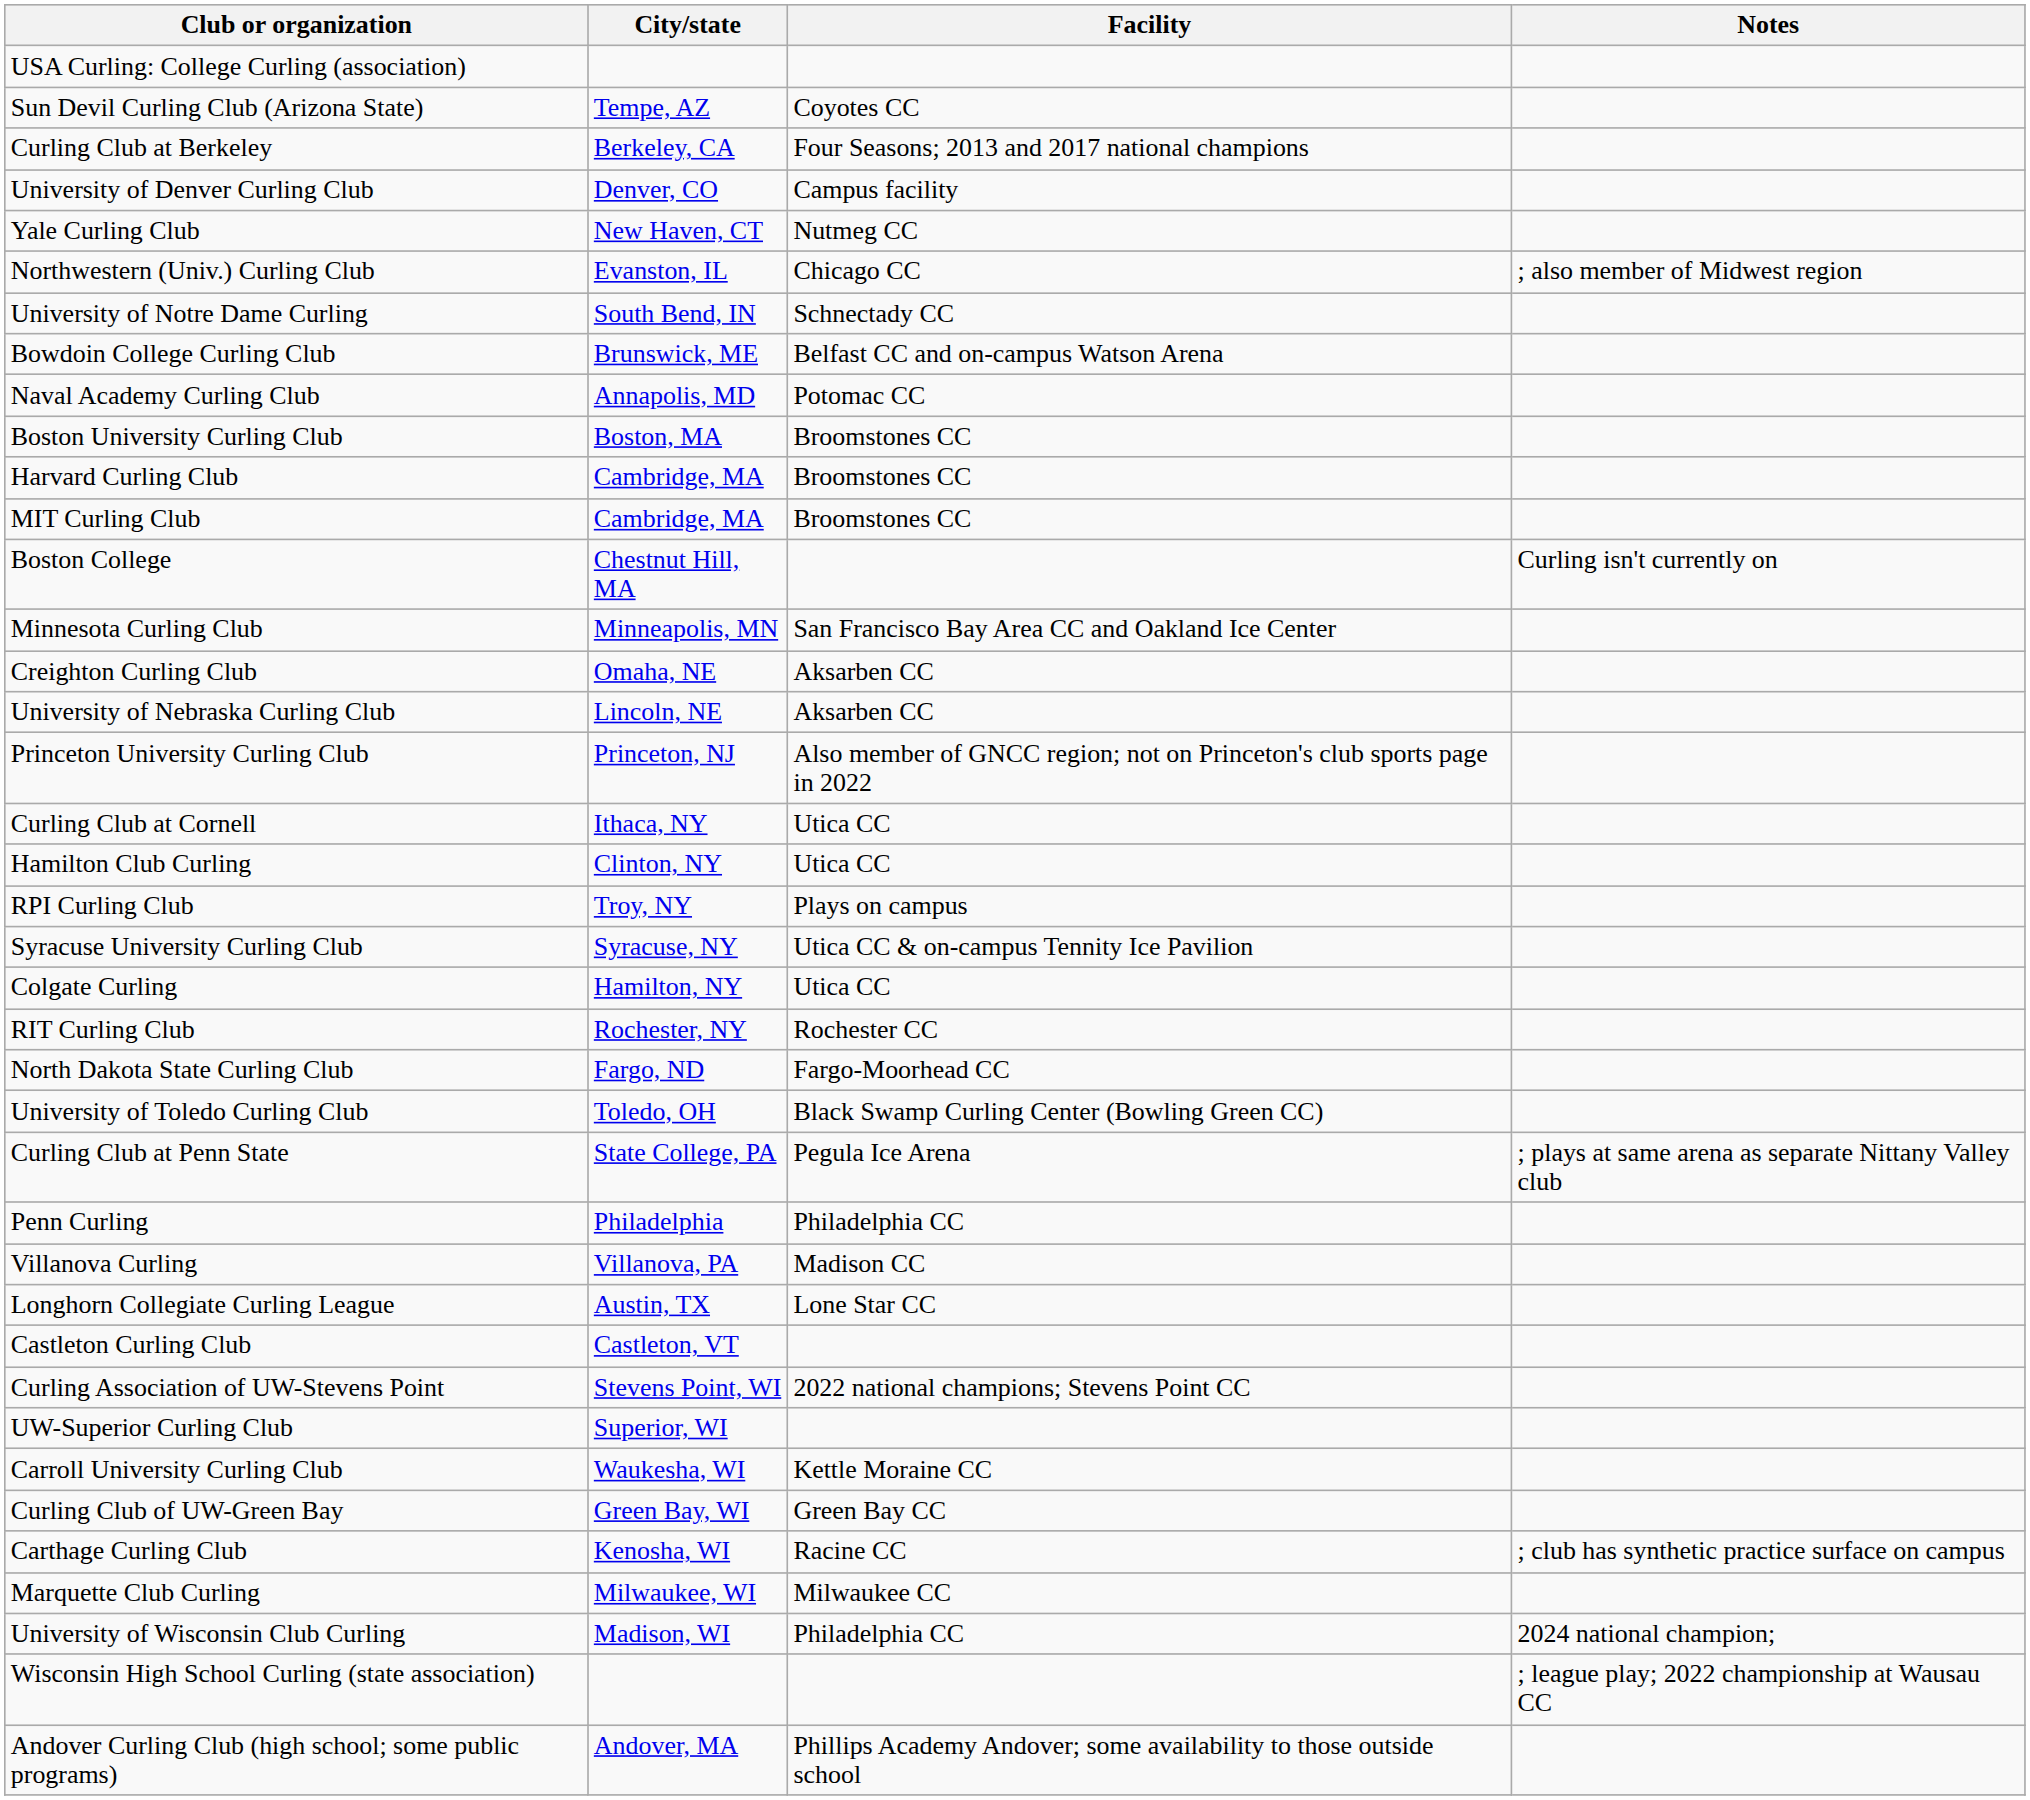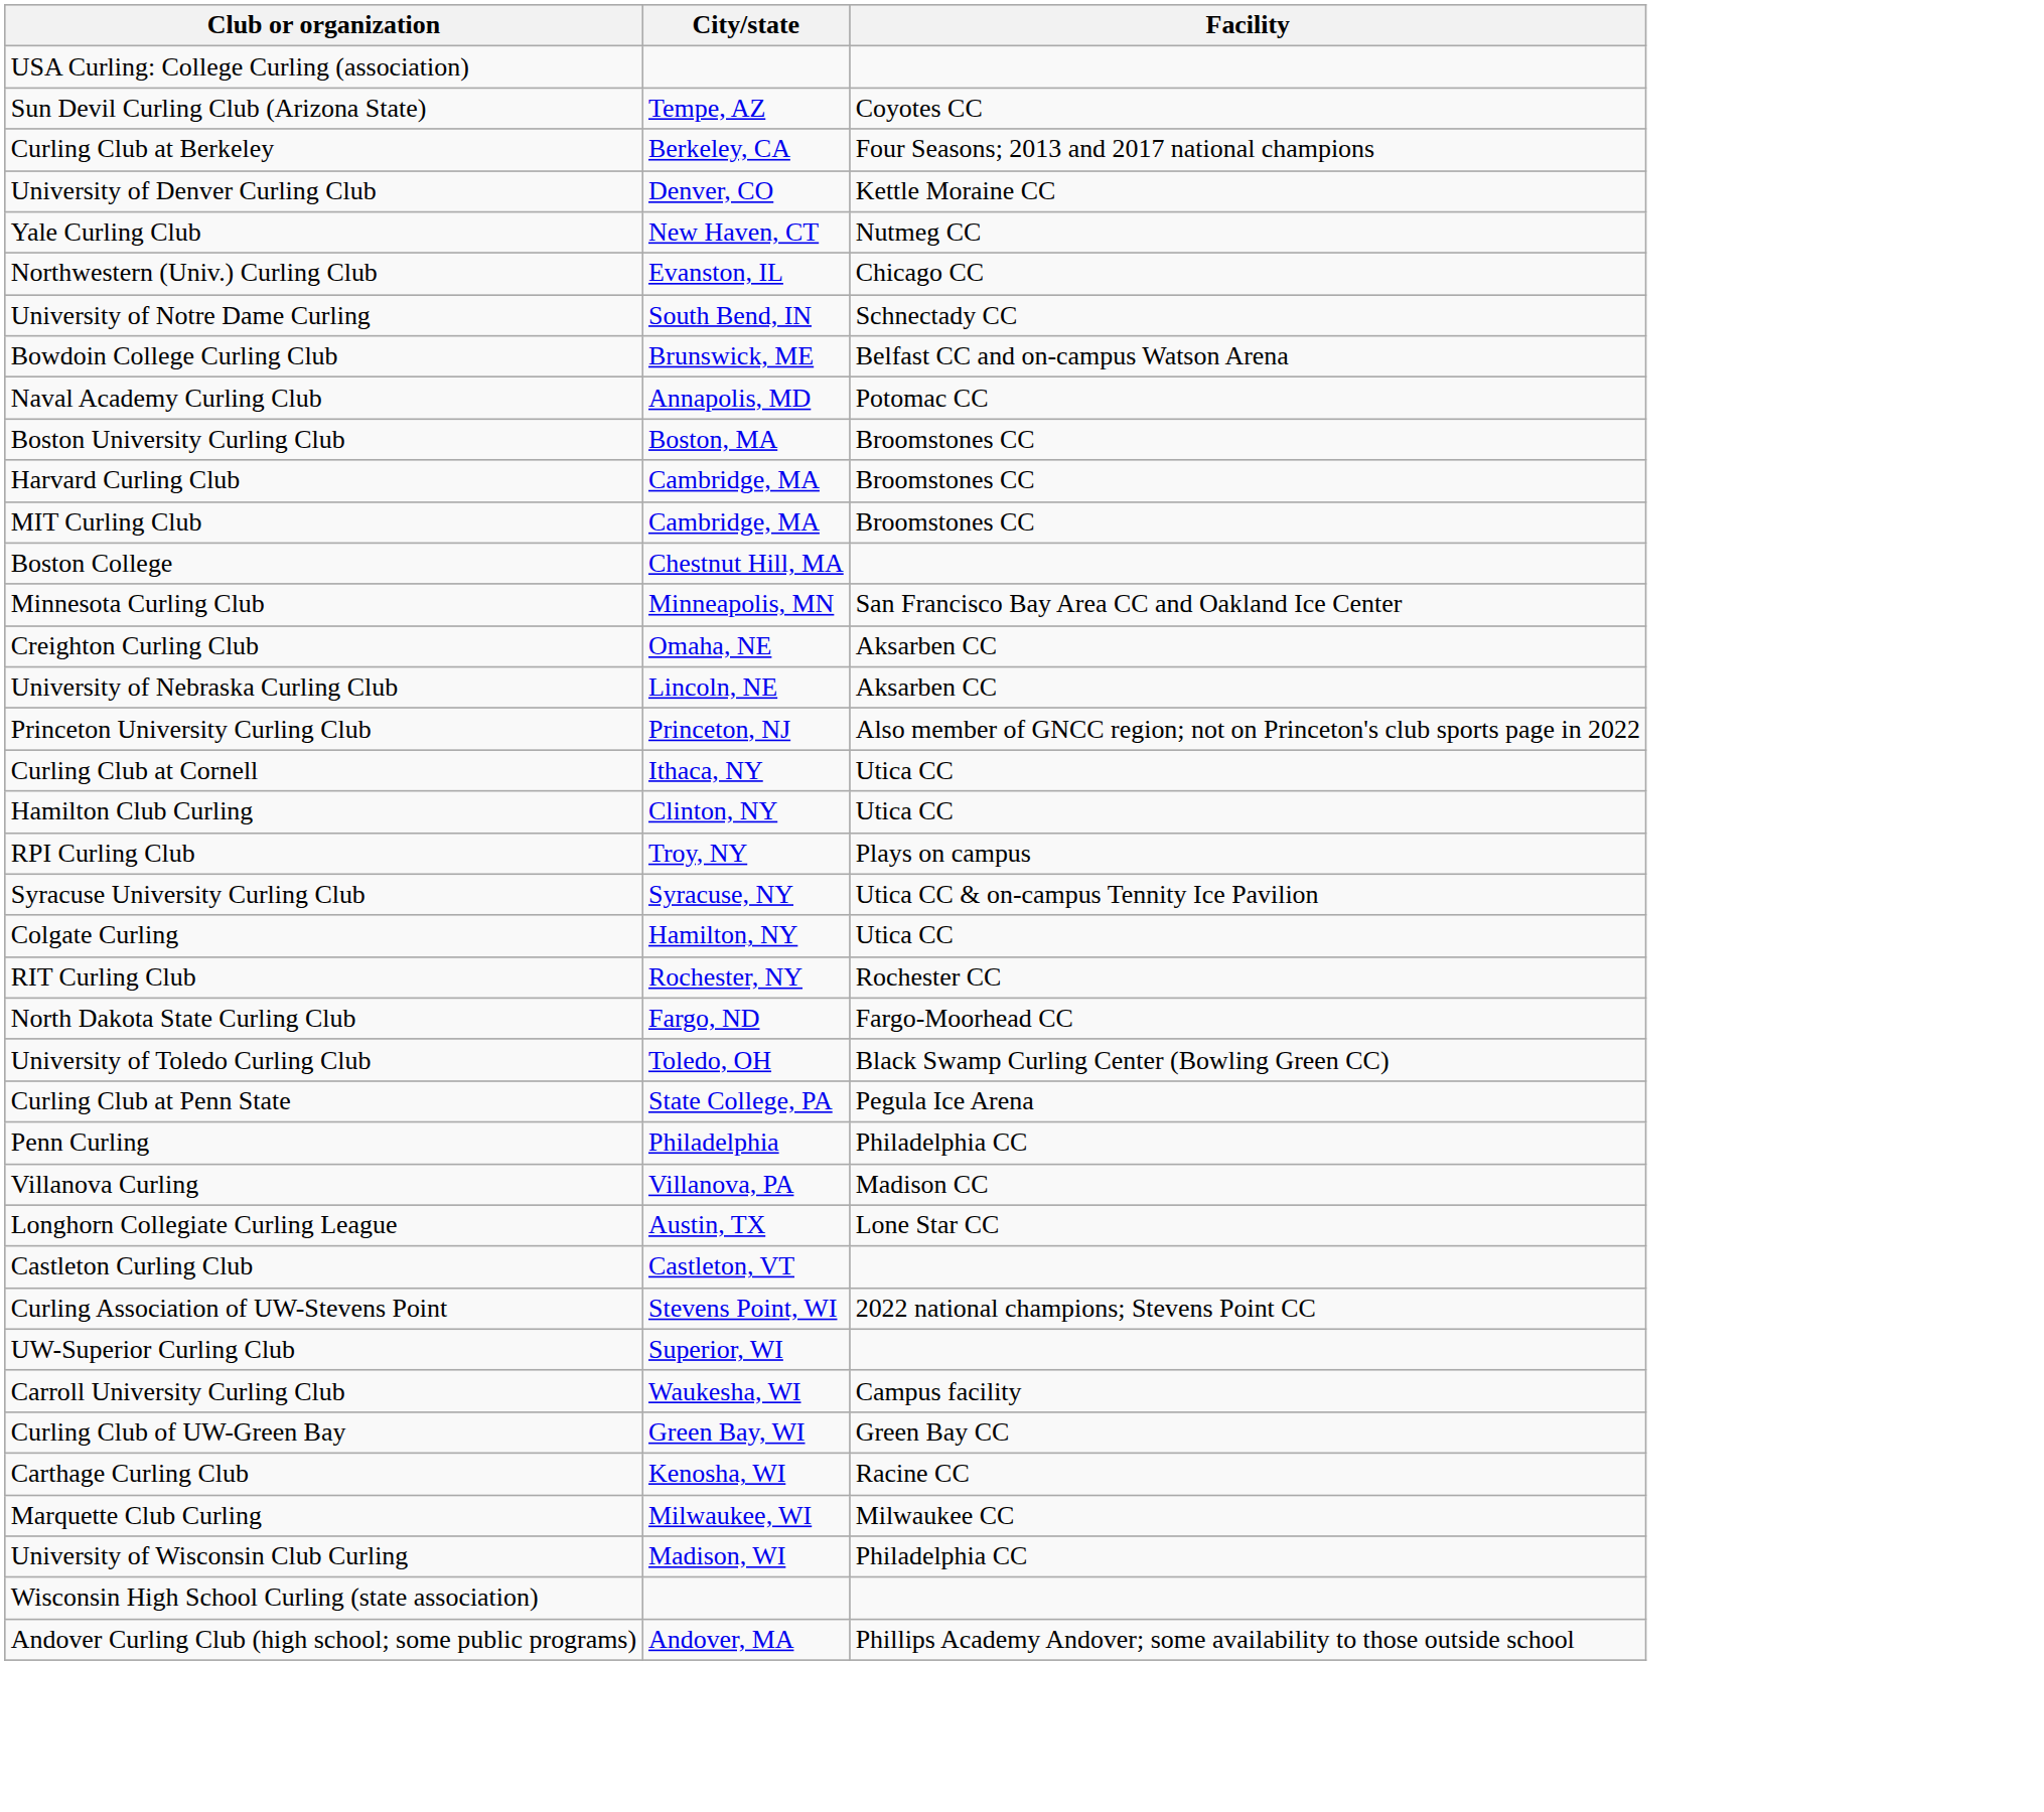 <table class="wikitable sortable">
 <tr>
 <th scope="col">Club or organization</th>
 <th scope="col">City/state</th>
 <th scope="col">Facility</th>
-<th scope="col">Notes<br></th>
 </tr>
 <tr valign="top">
 <td>USA Curling: College Curling (association)</td>
 <td></td>
 <td></td>
-<td><br></td>
 </tr>
 <tr valign="top">
 <td>Sun Devil Curling Club (Arizona State)</td>
 <td><a href='#'>Tempe, AZ</a></td>
 <td>Coyotes CC</td>
-<td><br></td>
 </tr>
 <tr valign="top">
 <td>Curling Club at Berkeley</td>
 <td><a href='#'>Berkeley, CA</a></td>
 <td>Four Seasons; 2013 and 2017 national champions</td>
-<td><br></td>
 </tr>
 <tr valign="top">
 <td>University of Denver Curling Club</td>
 <td><a href='#'>Denver, CO</a></td>
-<td>Campus facility </td>
-<td><br></td>
+<td>Kettle Moraine CC</td>
 </tr>
 <tr valign="top">
 <td>Yale Curling Club</td>
 <td><a href='#'>New Haven, CT</a></td>
 <td>Nutmeg CC</td>
-<td><br></td>
 </tr>
 <tr valign="top">
 <td>Northwestern (Univ.) Curling Club</td>
 <td><a href='#'>Evanston, IL</a></td>
 <td>Chicago CC</td>
-<td>; also member of Midwest region<br></td>
 </tr>
 <tr valign="top">
 <td>University of Notre Dame Curling</td>
 <td><a href='#'>South Bend, IN</a></td>
 <td>Schnectady CC</td>
-<td><br></td>
 </tr>
 <tr valign="top">
 <td>Bowdoin College Curling Club</td>
 <td><a href='#'>Brunswick, ME</a></td>
 <td>Belfast CC and on-campus Watson Arena</td>
-<td><br></td>
 </tr>
 <tr valign="top">
 <td>Naval Academy Curling Club</td>
 <td><a href='#'>Annapolis, MD</a></td>
 <td>Potomac CC</td>
-<td><br></td>
 </tr>
 <tr valign="top">
 <td>Boston University Curling Club</td>
 <td><a href='#'>Boston, MA</a></td>
 <td>Broomstones CC</td>
-<td><br></td>
 </tr>
 <tr valign="top">
 <td>Harvard Curling Club</td>
 <td><a href='#'>Cambridge, MA</a></td>
 <td>Broomstones CC</td>
-<td><br></td>
 </tr>
 <tr valign="top">
 <td>MIT Curling Club</td>
 <td><a href='#'>Cambridge, MA</a></td>
 <td>Broomstones CC</td>
-<td><br></td>
 </tr>
 <tr valign="top">
 <td>Boston College</td>
 <td><a href='#'>Chestnut Hill, MA</a></td>
 <td></td>
-<td>Curling isn't currently on <br></td>
 </tr>
 <tr valign="top">
 <td>Minnesota Curling Club</td>
 <td><a href='#'>Minneapolis, MN</a></td>
 <td>San Francisco Bay Area CC and Oakland Ice Center</td>
-<td><br></td>
 </tr>
 <tr valign="top">
 <td>Creighton Curling Club</td>
 <td><a href='#'>Omaha, NE</a></td>
 <td>Aksarben CC</td>
-<td><br></td>
 </tr>
 <tr valign="top">
 <td>University of Nebraska Curling Club</td>
 <td><a href='#'>Lincoln, NE</a></td>
 <td>Aksarben CC</td>
-<td><br></td>
 </tr>
 <tr valign="top">
 <td>Princeton University Curling Club</td>
 <td><a href='#'>Princeton, NJ</a></td>
 <td>Also member of GNCC region; not on Princeton's club sports page in 2022</td>
-<td><br></td>
 </tr>
 <tr valign="top">
 <td>Curling Club at Cornell</td>
 <td><a href='#'>Ithaca, NY</a></td>
 <td>Utica CC</td>
-<td><br></td>
 </tr>
 <tr valign="top">
 <td>Hamilton Club Curling</td>
 <td><a href='#'>Clinton, NY</a></td>
 <td>Utica CC</td>
-<td><br></td>
 </tr>
 <tr valign="top">
 <td>RPI Curling Club</td>
 <td><a href='#'>Troy, NY</a></td>
 <td>Plays on campus</td>
-<td><br></td>
 </tr>
 <tr valign="top">
 <td>Syracuse University Curling Club</td>
 <td><a href='#'>Syracuse, NY</a></td>
 <td>Utica CC & on-campus Tennity Ice Pavilion</td>
-<td><br></td>
 </tr>
 <tr valign="top">
 <td>Colgate Curling</td>
 <td><a href='#'>Hamilton, NY</a></td>
 <td>Utica CC</td>
-<td><br></td>
 </tr>
 <tr valign="top">
 <td>RIT Curling Club</td>
 <td><a href='#'>Rochester, NY</a></td>
 <td>Rochester CC</td>
-<td><br></td>
 </tr>
 <tr valign="top">
 <td>North Dakota State Curling Club</td>
 <td><a href='#'>Fargo, ND</a></td>
 <td>Fargo-Moorhead CC</td>
-<td><br></td>
 </tr>
 <tr valign="top">
 <td>University of Toledo Curling Club</td>
 <td><a href='#'>Toledo, OH</a></td>
 <td>Black Swamp Curling Center (Bowling Green CC)</td>
-<td><br></td>
 </tr>
 <tr valign="top">
 <td>Curling Club at Penn State</td>
 <td><a href='#'>State College, PA</a></td>
 <td>Pegula Ice Arena</td>
-<td>; plays at same arena as separate Nittany Valley club<br></td>
 </tr>
 <tr valign="top">
 <td>Penn Curling</td>
 <td><a href='#'>Philadelphia</a></td>
 <td>Philadelphia CC</td>
-<td><br></td>
 </tr>
 <tr valign="top">
 <td>Villanova Curling</td>
 <td><a href='#'>Villanova, PA</a></td>
 <td>Madison CC</td>
-<td><br></td>
 </tr>
 <tr valign="top">
 <td>Longhorn Collegiate Curling League</td>
 <td><a href='#'>Austin, TX</a></td>
 <td>Lone Star CC</td>
-<td><br></td>
 </tr>
 <tr valign="top">
 <td>Castleton Curling Club</td>
 <td><a href='#'>Castleton, VT</a></td>
 <td></td>
-<td><br></td>
 </tr>
 <tr valign="top">
 <td>Curling Association of UW-Stevens Point</td>
 <td><a href='#'>Stevens Point, WI</a></td>
 <td>2022 national champions; Stevens Point CC</td>
-<td><br></td>
 </tr>
 <tr valign="top">
 <td>UW-Superior Curling Club</td>
 <td><a href='#'>Superior, WI</a></td>
 <td></td>
-<td><br></td>
 </tr>
 <tr valign="top">
 <td>Carroll University Curling Club</td>
 <td><a href='#'>Waukesha, WI</a></td>
-<td>Kettle Moraine CC</td>
-<td><br></td>
+<td>Campus facility </td>
 </tr>
 <tr valign="top">
 <td>Curling Club of UW-Green Bay</td>
 <td><a href='#'>Green Bay, WI</a></td>
 <td>Green Bay CC</td>
-<td><br></td>
 </tr>
 <tr valign="top">
 <td>Carthage Curling Club</td>
 <td><a href='#'>Kenosha, WI</a></td>
 <td>Racine CC</td>
-<td>; club has synthetic practice surface on campus <br></td>
 </tr>
 <tr valign="top">
 <td>Marquette Club Curling</td>
 <td><a href='#'>Milwaukee, WI</a></td>
 <td>Milwaukee CC</td>
-<td><br></td>
 </tr>
 <tr valign="top">
 <td>University of Wisconsin Club Curling</td>
 <td><a href='#'>Madison, WI</a></td>
 <td>Philadelphia CC</td>
-<td>2024 national champion; <br></td>
 </tr>
 <tr valign="top">
 <td>Wisconsin High School Curling (state association)</td>
 <td></td>
 <td></td>
-<td>; league play; 2022 championship at Wausau CC<br></td>
 </tr>
 <tr valign="top">
 <td>Andover Curling Club (high school; some public programs)</td>
 <td><a href='#'>Andover, MA</a></td>
 <td>Phillips Academy Andover; some availability to those outside school</td>
-<td></td>
 </tr>
 </table>
